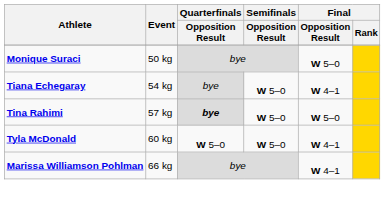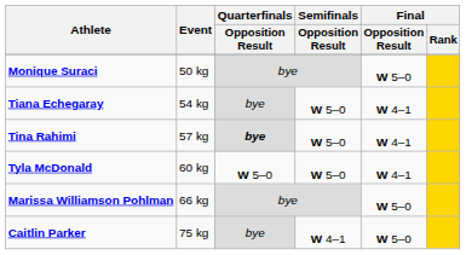 <table class="wikitable" style="font-size:90%;">
 <tr>
 <th rowspan=2>Athlete</th>
 <th rowspan=2>Event</th>
 <th>Quarterfinals</th>
 <th>Semifinals</th>
 <th colspan=2>Final</th>
 </tr>
 <tr style="font-size:95%">
 <th>Opposition<br>Result</th>
 <th>Opposition<br>Result</th>
 <th>Opposition<br>Result</th>
 <th>Rank</th>
 </tr>
 <tr align=center>
 </tr>
 <tr align=center>
 <td align=left><strong><a href='#'>Monique Suraci</a></strong></td>
 <td align=left>50 kg</td>
 <td style="text-align:center; background:#dcdcdc;" colspan=2><em>bye</em></td>
 <td> <br> <strong>W</strong> 5–0</td>
 <td bgcolor=gold></td>
 </tr>
 <tr align=center>
 <td align=left><strong><a href='#'>Tiana Echegaray</a></strong></td>
 <td align=left>54 kg</td>
 <td style="text-align:center; background:#dcdcdc;"><em>bye</em></td>
 <td> <br> <strong>W</strong> 5–0</td>
 <td> <br><strong>W</strong> 4–1</td>
 <td bgcolor=gold></td>
 </tr>
 <tr align=center>
 <td align=left><strong><a href='#'>Tina Rahimi</a></strong></td>
 <td align=left>57 kg</td>
 <td style="text-align:center; background:#dcdcdc;"><strong><em>bye</em></strong></td>
 <td> <br> <strong>W</strong> 5–0</td>
-<td> <br> <strong>W</strong> 5–0</td>
+<td> <br> <strong>W</strong> 4–1</td>
 <td bgcolor=gold></td>
 </tr>
 <tr align=center>
 <td align=left><strong><a href='#'>Tyla McDonald</a></strong></td>
 <td align=left>60 kg</td>
 <td> <br> <strong>W</strong> 5–0</td>
 <td> <br> <strong>W</strong> 5–0</td>
 <td> <br><strong>W</strong> 4–1</td>
 <td bgcolor=gold></td>
 </tr>
 <tr align=center>
 <td align=left><strong><a href='#'>Marissa Williamson Pohlman</a></strong></td>
 <td align=left>66 kg</td>
 <td style="text-align:center; background:#dcdcdc;" colspan=2><em>bye</em></td>
+<td> <br> <strong>W</strong> 5–0</td>
+<td bgcolor=gold></td>
+</tr>
+<tr align=center>
+<td align=left><strong><a href='#'>Caitlin Parker</a></strong></td>
+<td align=left>75 kg</td>
+<td style="text-align:center; background:#dcdcdc;"><em>bye</em></td>
 <td> <br> <strong>W</strong> 4–1</td>
+<td> <br> <strong>W</strong> 5–0</td>
 <td bgcolor=gold></td>
 </tr>
 </table>
